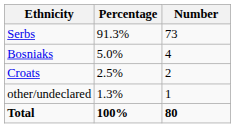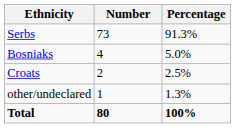 <table class="wikitable">
 <tr>
 <th width="100px">Ethnicity</th>
+<th width="80px">Number</th>
 <th width="80px">Percentage</th>
-<th width="80px">Number</th>
 </tr>
 <tr>
 <td><a href='#'>Serbs</a></td>
+<td>73</td>
 <td>91.3%</td>
-<td>73</td>
 </tr>
 <tr>
 <td><a href='#'>Bosniaks</a></td>
+<td>4</td>
 <td>5.0%</td>
-<td>4</td>
 </tr>
 <tr>
 <td><a href='#'>Croats</a></td>
+<td>2</td>
 <td>2.5%</td>
-<td>2</td>
 </tr>
 <tr>
 <td>other/undeclared</td>
+<td>1</td>
 <td>1.3%</td>
-<td>1</td>
 </tr>
 <tr>
 <td><strong>Total</strong></td>
+<td><strong>80</strong></td>
 <td><strong>100%</strong></td>
-<td><strong>80</strong></td>
 </tr>
 </table>
